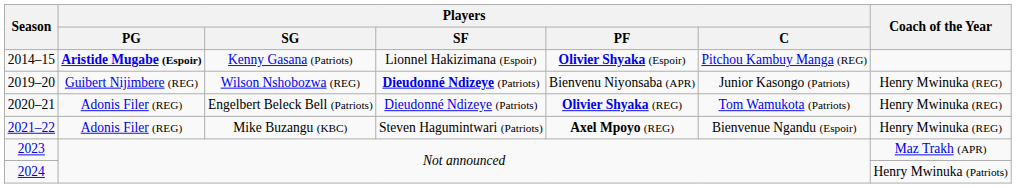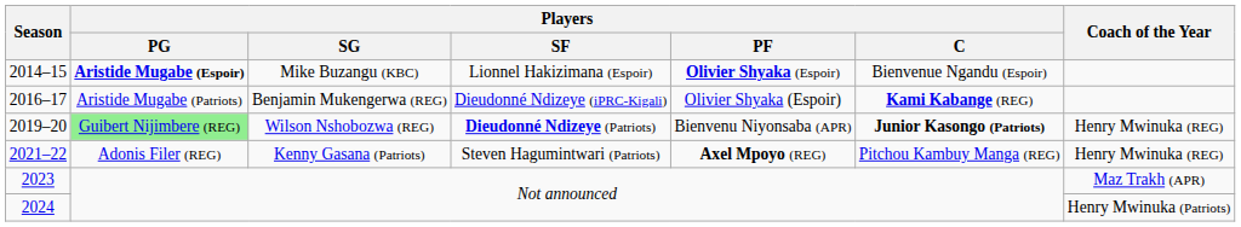 <table class="wikitable" style="font-size:90%; text-align:center;">
 <tr>
 <th rowspan="2">Season</th>
 <th colspan="5">Players</th>
 <th rowspan="2">Coach of the Year</th>
 </tr>
 <tr>
 <th>PG</th>
 <th>SG</th>
 <th>SF</th>
 <th>PF</th>
 <th>C</th>
 </tr>
 <tr>
 <td>2014–15</td>
 <td><strong><a href='#'>Aristide Mugabe</a> <small>(Espoir)</small></strong></td>
-<td><a href='#'>Kenny Gasana</a> <small>(Patriots)</small></td>
+<td>Mike Buzangu <small>(KBC)</small></td>
 <td>Lionnel Hakizimana <small>(Espoir)</small></td>
 <td><strong><a href='#'>Olivier Shyaka</a></strong> <small>(Espoir)</small></td>
-<td><a href='#'>Pitchou Kambuy Manga</a> <small>(REG)</small></td>
+<td>Bienvenue Ngandu <small>(Espoir)</small></td>
+<td></td>
+</tr>
+<tr>
+<td>2016–17</td>
+<td><a href='#'>Aristide Mugabe</a> <small>(Patriots)</small></td>
+<td>Benjamin Mukengerwa <small>(REG)</small></td>
+<td><a href='#'>Dieudonné Ndizeye</a> <small>(<a href='#'>iPRC-Kigali</a>)</small></td>
+<td><a href='#'>Olivier Shyaka</a> (Espoir)</td>
+<td><strong><a href='#'>Kami Kabange</a></strong> <small>(REG)</small></td>
 <td></td>
 </tr>
 <tr>
 <td>2019–20</td>
-<td><a href='#'>Guibert Nijimbere</a> <small>(REG)</small></td>
+<td style="background: lightgreen;"><a href='#'>Guibert Nijimbere</a> <small>(REG)</small></td>
 <td><a href='#'>Wilson Nshobozwa</a>  <small>(REG)</small></td>
 <td><strong><a href='#'>Dieudonné Ndizeye</a></strong> <small>(Patriots)</small></td>
 <td>Bienvenu Niyonsaba <small>(APR)</small></td>
-<td>Junior Kasongo <small>(Patriots)</small></td>
-<td>Henry Mwinuka <small>(REG)</small></td>
-</tr>
-<tr>
-<td>2020–21</td>
-<td><a href='#'>Adonis Filer</a> <small>(REG)</small></td>
-<td>Engelbert Beleck Bell <small>(Patriots)</small></td>
-<td><a href='#'>Dieudonné Ndizeye</a> <small>(Patriots)</small></td>
-<td><strong><a href='#'>Olivier Shyaka</a></strong> <small>(REG)</small></td>
-<td><a href='#'>Tom Wamukota</a> <small>(Patriots)</small></td>
+<td><strong>Junior Kasongo <small>(Patriots)</small></strong></td>
 <td>Henry Mwinuka <small>(REG)</small></td>
 </tr>
 <tr>
 <td><a href='#'>2021–22</a></td>
 <td><a href='#'>Adonis Filer</a> <small>(REG)</small></td>
-<td>Mike Buzangu <small>(KBC)</small></td>
+<td><a href='#'>Kenny Gasana</a> <small>(Patriots)</small></td>
 <td>Steven Hagumintwari <small>(Patriots)</small></td>
 <td><strong>Axel Mpoyo</strong> <small>(REG)</small></td>
-<td>Bienvenue Ngandu <small>(Espoir)</small></td>
+<td><a href='#'>Pitchou Kambuy Manga</a> <small>(REG)</small></td>
 <td>Henry Mwinuka <small>(REG)</small></td>
 </tr>
 <tr>
 <td><a href='#'>2023</a></td>
 <td colspan="5" rowspan="2"><em>Not announced</em></td>
 <td><a href='#'>Maz Trakh</a> <small>(APR)</small></td>
 </tr>
 <tr>
 <td><a href='#'>2024</a></td>
 <td>Henry Mwinuka <small>(Patriots)</small></td>
 </tr>
 </table>
